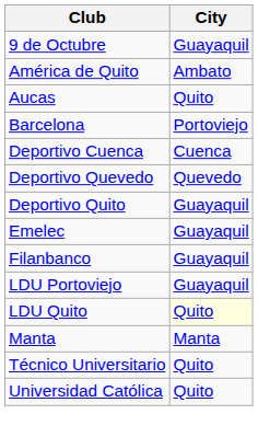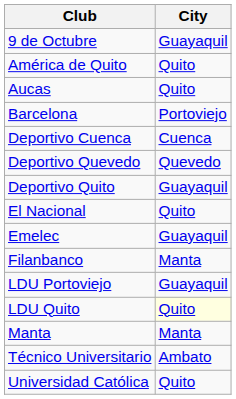 <table class="wikitable sortable">
 <tr>
 <th>Club</th>
 <th>City</th>
 </tr>
 <tr>
 <td><a href='#'>9 de Octubre</a></td>
 <td><a href='#'>Guayaquil</a></td>
 </tr>
 <tr>
 <td><a href='#'>América de Quito</a></td>
-<td><a href='#'>Ambato</a></td>
+<td><a href='#'>Quito</a></td>
 </tr>
 <tr>
 <td><a href='#'>Aucas</a></td>
 <td><a href='#'>Quito</a></td>
 </tr>
 <tr>
 <td><a href='#'>Barcelona</a></td>
 <td><a href='#'>Portoviejo</a></td>
 </tr>
 <tr>
 <td><a href='#'>Deportivo Cuenca</a></td>
 <td><a href='#'>Cuenca</a></td>
 </tr>
 <tr>
 <td><a href='#'>Deportivo Quevedo</a></td>
 <td><a href='#'>Quevedo</a></td>
 </tr>
 <tr>
 <td><a href='#'>Deportivo Quito</a></td>
 <td><a href='#'>Guayaquil</a></td>
 </tr>
 <tr>
+<td><a href='#'>El Nacional</a></td>
+<td><a href='#'>Quito</a></td>
+</tr>
+<tr>
 <td><a href='#'>Emelec</a></td>
 <td><a href='#'>Guayaquil</a></td>
 </tr>
 <tr>
 <td><a href='#'>Filanbanco</a></td>
-<td><a href='#'>Guayaquil</a></td>
+<td><a href='#'>Manta</a></td>
 </tr>
 <tr>
 <td><a href='#'>LDU Portoviejo</a></td>
 <td><a href='#'>Guayaquil</a></td>
 </tr>
 <tr>
 <td><a href='#'>LDU Quito</a></td>
 <td style="background: lightyellow;"><a href='#'>Quito</a></td>
 </tr>
 <tr>
 <td><a href='#'>Manta</a></td>
 <td><a href='#'>Manta</a></td>
 </tr>
 <tr>
 <td><a href='#'>Técnico Universitario</a></td>
-<td><a href='#'>Quito</a></td>
+<td><a href='#'>Ambato</a></td>
 </tr>
 <tr>
 <td><a href='#'>Universidad Católica</a></td>
 <td><a href='#'>Quito</a></td>
 </tr>
 </table>
